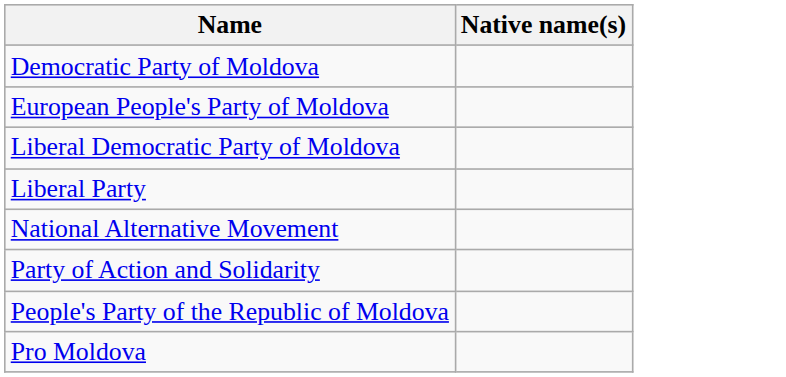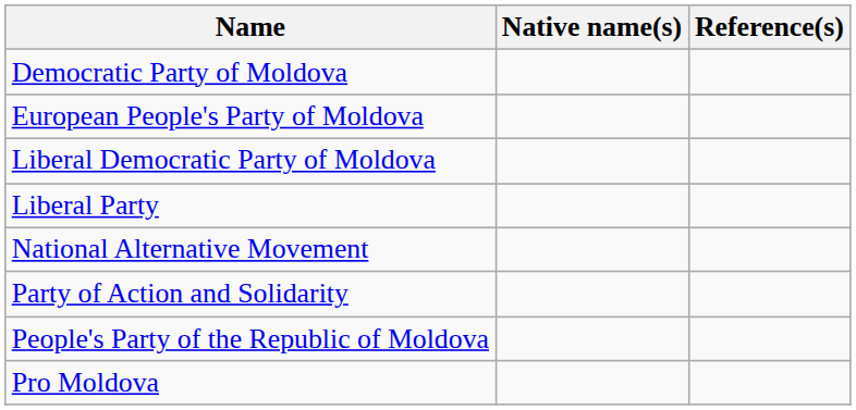 <table class="wikitable">
 <tr>
 <th>Name</th>
 <th>Native name(s)</th>
+<th>Reference(s)</th>
 </tr>
 <tr>
 <td><a href='#'>Democratic Party of Moldova</a></td>
+<td></td>
 <td></td>
 </tr>
 <tr>
 <td><a href='#'>European People's Party of Moldova</a></td>
 <td></td>
+<td></td>
 </tr>
 <tr>
 <td><a href='#'>Liberal Democratic Party of Moldova</a></td>
+<td></td>
 <td></td>
 </tr>
 <tr>
 <td><a href='#'>Liberal Party</a></td>
 <td></td>
+<td></td>
 </tr>
 <tr>
 <td><a href='#'>National Alternative Movement</a></td>
+<td></td>
 <td></td>
 </tr>
 <tr>
 <td><a href='#'>Party of Action and Solidarity</a></td>
 <td></td>
+<td></td>
 </tr>
 <tr>
 <td><a href='#'>People's Party of the Republic of Moldova</a></td>
+<td></td>
 <td></td>
 </tr>
 <tr>
 <td><a href='#'>Pro Moldova</a></td>
 <td></td>
+<td></td>
 </tr>
 </table>
